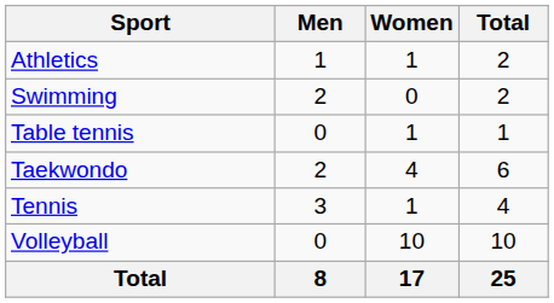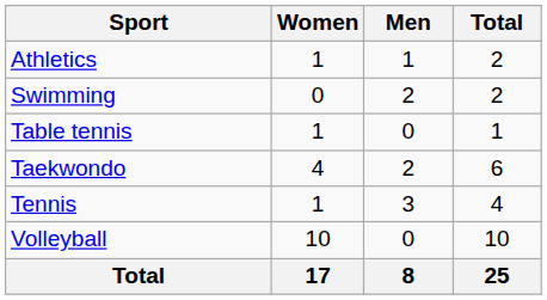 <table class="wikitable sortable" style="text-align:center;">
 <tr>
 <th width="180">Sport</th>
+<th width="55">Women</th>
 <th width="55">Men</th>
-<th width="55">Women</th>
 <th width="55">Total</th>
 </tr>
 <tr>
 <td align="left"><a href='#'>Athletics</a></td>
 <td>1</td>
 <td>1</td>
 <td>2</td>
 </tr>
 <tr>
 <td align="left"><a href='#'>Swimming</a></td>
+<td>0</td>
 <td>2</td>
-<td>0</td>
 <td>2</td>
 </tr>
 <tr>
 <td align="left"><a href='#'>Table tennis</a></td>
+<td>1</td>
 <td>0</td>
-<td>1</td>
 <td>1</td>
 </tr>
 <tr>
 <td align="left"><a href='#'>Taekwondo</a></td>
+<td>4</td>
 <td>2</td>
-<td>4</td>
 <td>6</td>
 </tr>
 <tr>
 <td align="left"><a href='#'>Tennis</a></td>
+<td>1</td>
 <td>3</td>
-<td>1</td>
 <td>4</td>
 </tr>
 <tr>
 <td align="left"><a href='#'>Volleyball</a></td>
+<td>10</td>
 <td>0</td>
-<td>10</td>
 <td>10</td>
 </tr>
 <tr>
 <th align="left">Total</th>
+<th>17</th>
 <th>8</th>
-<th>17</th>
 <th>25</th>
 </tr>
 </table>
